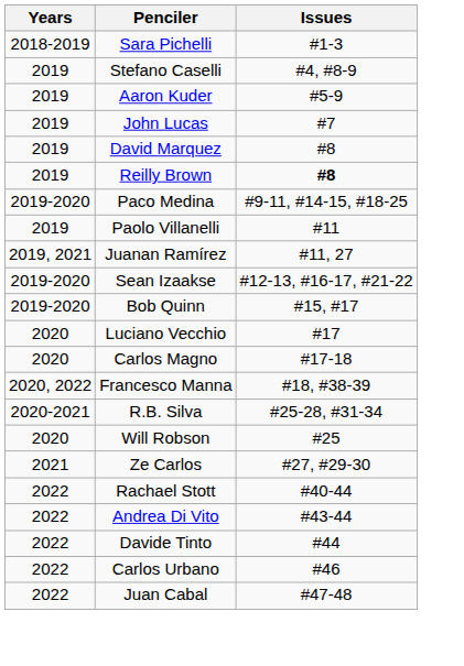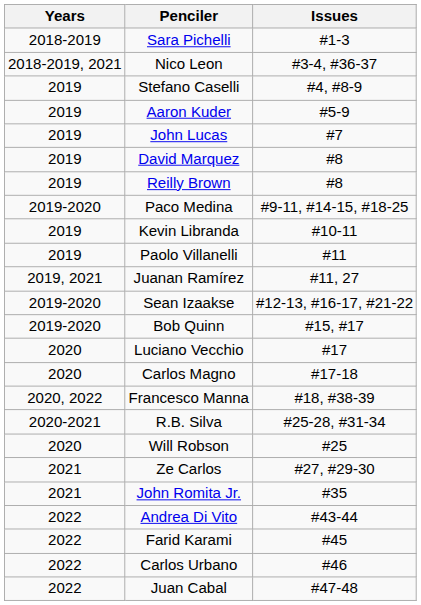 <table class="wikitable" style="vertical-align:text-top">
 <tr>
 <th>Years</th>
 <th>Penciler</th>
 <th>Issues</th>
 </tr>
 <tr>
 <td align="center">2018-2019</td>
 <td align="center"><a href='#'>Sara Pichelli</a></td>
 <td align="center">#1-3</td>
+</tr>
+<tr>
+<td align="center">2018-2019, 2021</td>
+<td align="center">Nico Leon</td>
+<td align="center">#3-4, #36-37</td>
 </tr>
 <tr>
 <td align="center">2019</td>
 <td align="center">Stefano Caselli</td>
 <td align="center">#4, #8-9</td>
 </tr>
 <tr>
 <td align="center">2019</td>
 <td align="center"><a href='#'>Aaron Kuder</a></td>
 <td align="center">#5-9</td>
 </tr>
 <tr>
 <td align="center">2019</td>
 <td align="center"><a href='#'>John Lucas</a></td>
 <td align="center">#7</td>
 </tr>
 <tr>
 <td align="center">2019</td>
 <td align="center"><a href='#'>David Marquez</a></td>
 <td align="center">#8</td>
 </tr>
 <tr>
 <td align="center">2019</td>
 <td align="center"><a href='#'>Reilly Brown</a></td>
-<td align="center"><strong>#8</strong></td>
+<td align="center">#8</td>
 </tr>
 <tr>
 <td align="center">2019-2020</td>
 <td align="center">Paco Medina</td>
 <td align="center">#9-11, #14-15, #18-25</td>
+</tr>
+<tr>
+<td align="center">2019</td>
+<td align="center">Kevin Libranda</td>
+<td align="center">#10-11</td>
 </tr>
 <tr>
 <td align="center">2019</td>
 <td align="center">Paolo Villanelli</td>
 <td align="center">#11</td>
 </tr>
 <tr>
 <td align="center">2019, 2021</td>
 <td align="center">Juanan Ramírez</td>
 <td align="center">#11, 27</td>
 </tr>
 <tr>
 <td align="center">2019-2020</td>
 <td align="center">Sean Izaakse</td>
 <td align="center">#12-13, #16-17, #21-22</td>
 </tr>
 <tr>
 <td align="center">2019-2020</td>
 <td align="center">Bob Quinn</td>
 <td align="center">#15, #17</td>
 </tr>
 <tr>
 <td align="center">2020</td>
 <td align="center">Luciano Vecchio</td>
 <td align="center">#17</td>
 </tr>
 <tr>
 <td align="center">2020</td>
 <td align="center">Carlos Magno</td>
 <td align="center">#17-18</td>
 </tr>
 <tr>
 <td align="center">2020, 2022</td>
 <td align="center">Francesco Manna</td>
 <td align="center">#18, #38-39</td>
 </tr>
 <tr>
 <td align="center">2020-2021</td>
 <td align="center">R.B. Silva</td>
 <td align="center">#25-28, #31-34</td>
 </tr>
 <tr>
 <td align="center">2020</td>
 <td align="center">Will Robson</td>
 <td align="center">#25</td>
 </tr>
 <tr>
 <td align="center">2021</td>
 <td align="center">Ze Carlos</td>
 <td align="center">#27, #29-30</td>
 </tr>
 <tr>
-<td align="center">2022</td>
-<td align="center">Rachael Stott</td>
-<td align="center">#40-44</td>
+<td align="center">2021</td>
+<td align="center"><a href='#'>John Romita Jr.</a></td>
+<td align="center">#35</td>
 </tr>
 <tr>
 <td align="center">2022</td>
 <td align="center"><a href='#'>Andrea Di Vito</a></td>
 <td align="center">#43-44</td>
 </tr>
 <tr>
 <td align="center">2022</td>
-<td align="center">Davide Tinto</td>
-<td align="center">#44</td>
+<td align="center">Farid Karami</td>
+<td align="center">#45</td>
 </tr>
 <tr>
 <td align="center">2022</td>
 <td align="center">Carlos Urbano</td>
 <td align="center">#46</td>
 </tr>
 <tr>
 <td align="center">2022</td>
 <td align="center">Juan Cabal</td>
 <td align="center">#47-48</td>
 </tr>
 </table>
